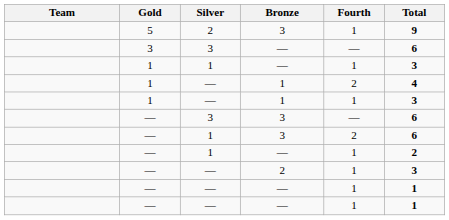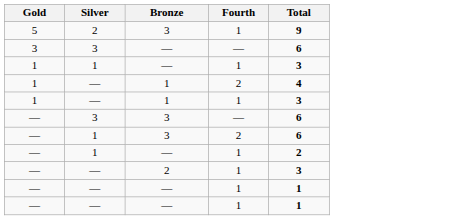 <table class="wikitable sortable" style="text-align:center;">
 <tr>
-<th style="width:10em;">Team</th>
 <th style="width:5em;"> Gold</th>
 <th style="width:5em;"> Silver</th>
 <th style="width:7.5em; padding:0;"> Bronze</th>
 <th style="width:5em;">Fourth</th>
 <th style="width:5em;">Total </th>
 </tr>
 <tr>
-<td align=left></td>
 <td>5</td>
 <td>2</td>
 <td>3</td>
 <td>1</td>
 <td><strong>9</strong></td>
 </tr>
 <tr>
-<td align=left></td>
 <td>3</td>
 <td>3</td>
 <td>—</td>
 <td>—</td>
 <td><strong>6</strong></td>
 </tr>
 <tr>
-<td align=left></td>
 <td>1</td>
 <td>1</td>
 <td>—</td>
 <td>1</td>
 <td><strong>3</strong></td>
 </tr>
 <tr>
-<td align=left></td>
 <td>1</td>
 <td>—</td>
 <td>1</td>
 <td>2</td>
 <td><strong>4</strong></td>
 </tr>
 <tr>
-<td align=left></td>
 <td>1</td>
 <td>—</td>
 <td>1</td>
 <td>1</td>
 <td><strong>3</strong></td>
 </tr>
 <tr>
-<td align=left></td>
 <td>—</td>
 <td>3</td>
 <td>3</td>
 <td>—</td>
 <td><strong>6</strong></td>
 </tr>
 <tr>
-<td align=left></td>
 <td>—</td>
 <td>1</td>
 <td>3</td>
 <td>2</td>
 <td><strong>6</strong></td>
 </tr>
 <tr>
-<td align=left></td>
 <td>—</td>
 <td>1</td>
 <td>—</td>
 <td>1</td>
 <td><strong>2</strong></td>
 </tr>
 <tr>
-<td align=left></td>
 <td>—</td>
 <td>—</td>
 <td>2</td>
 <td>1</td>
 <td><strong>3</strong></td>
 </tr>
 <tr>
-<td align=left></td>
 <td>—</td>
 <td>—</td>
 <td>—</td>
 <td>1</td>
 <td><strong>1</strong></td>
 </tr>
 <tr>
-<td align=left></td>
 <td>—</td>
 <td>—</td>
 <td>—</td>
 <td>1</td>
 <td><strong>1</strong></td>
 </tr>
 </table>
